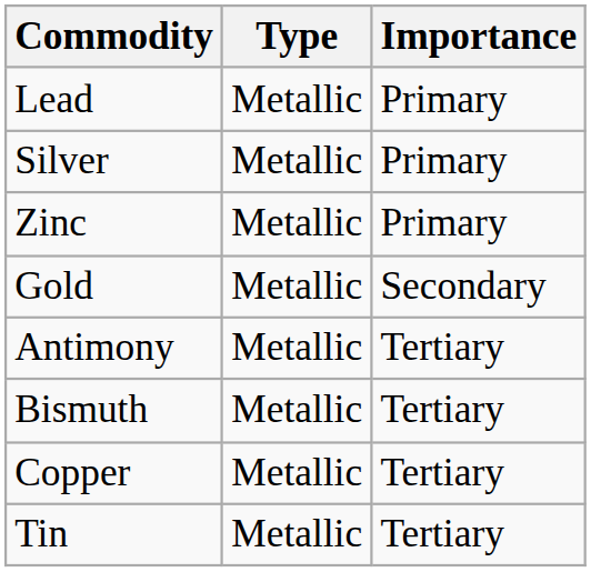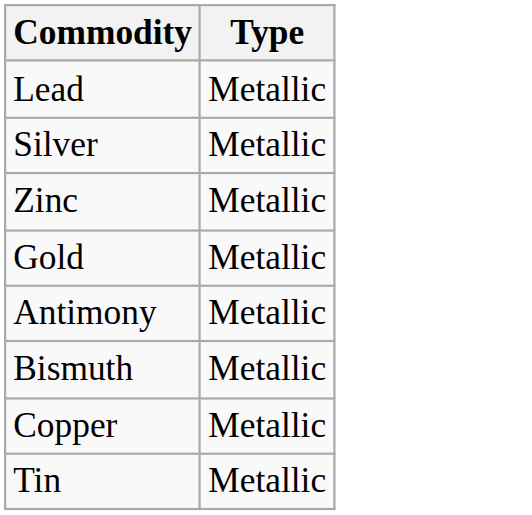 <table class="wikitable">
 <tr>
 <th>Commodity</th>
 <th>Type</th>
-<th>Importance</th>
 </tr>
 <tr>
 <td>Lead</td>
 <td>Metallic</td>
-<td>Primary</td>
 </tr>
 <tr>
 <td>Silver</td>
 <td>Metallic</td>
-<td>Primary</td>
 </tr>
 <tr>
 <td>Zinc</td>
 <td>Metallic</td>
-<td>Primary</td>
 </tr>
 <tr>
 <td>Gold</td>
 <td>Metallic</td>
-<td>Secondary</td>
 </tr>
 <tr>
 <td>Antimony</td>
 <td>Metallic</td>
-<td>Tertiary</td>
 </tr>
 <tr>
 <td>Bismuth</td>
 <td>Metallic</td>
-<td>Tertiary</td>
 </tr>
 <tr>
 <td>Copper</td>
 <td>Metallic</td>
-<td>Tertiary</td>
 </tr>
 <tr>
 <td>Tin</td>
 <td>Metallic</td>
-<td>Tertiary</td>
 </tr>
 </table>
